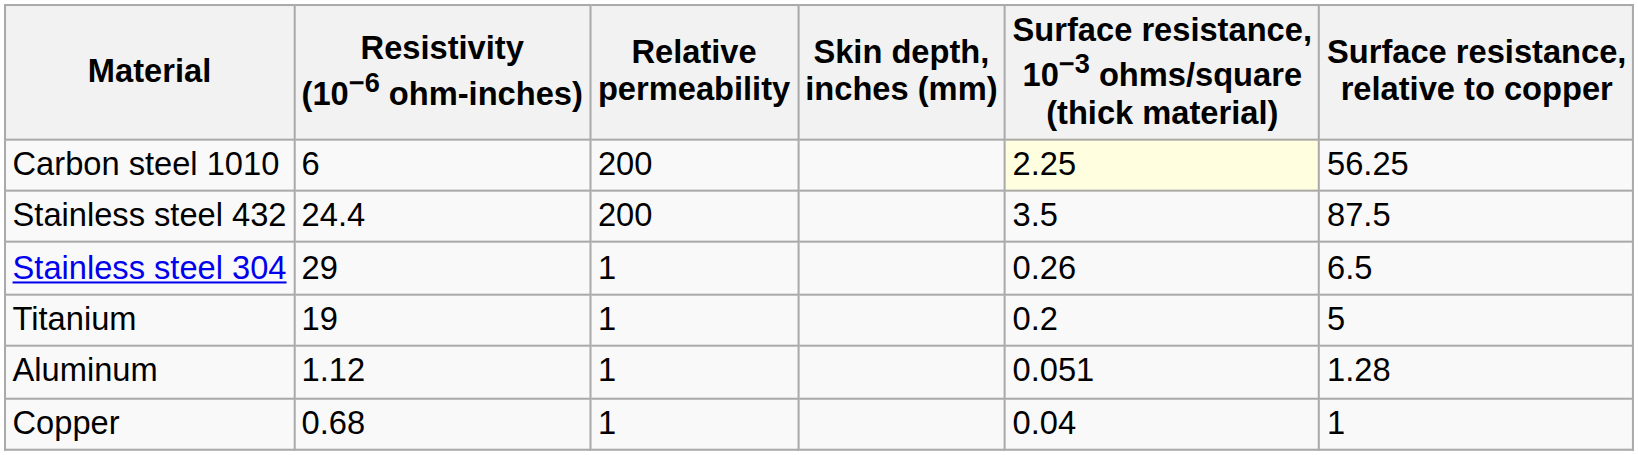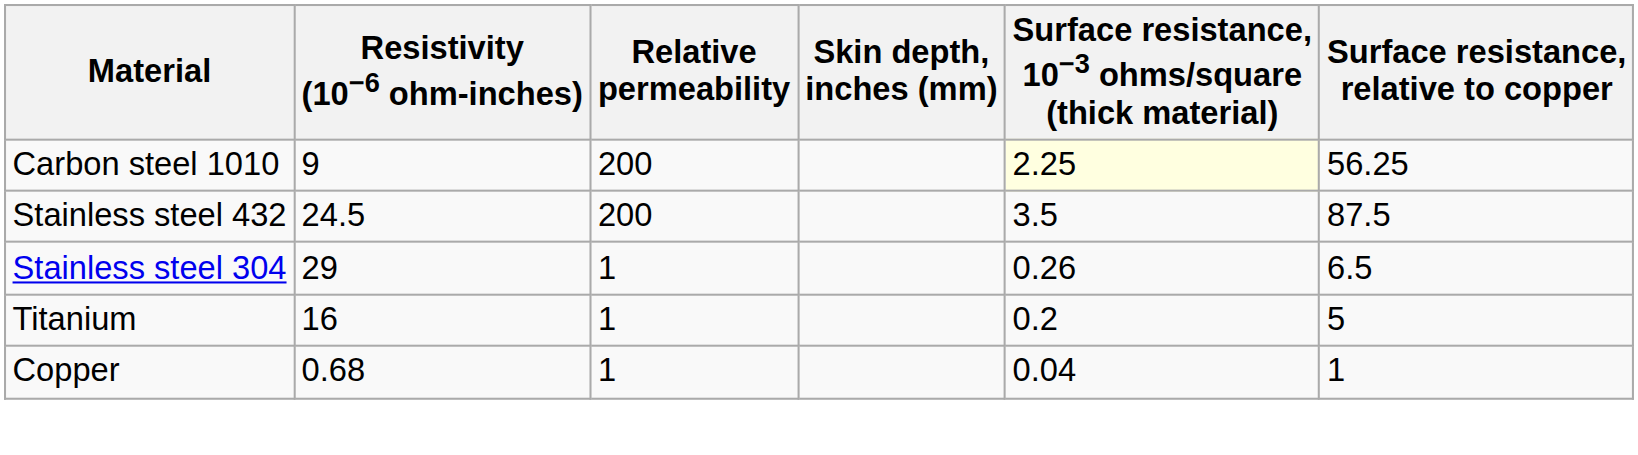 <table class="wikitable sortable">
 <tr>
 <th>Material</th>
 <th>Resistivity<br>(10<sup>−6</sup> ohm-inches)</th>
 <th>Relative<br>permeability</th>
 <th>Skin depth,<br>inches (mm)</th>
 <th>Surface resistance,<br>10<sup>−3</sup> ohms/square<br>(thick material)</th>
 <th>Surface resistance,<br>relative to copper</th>
 </tr>
 <tr>
 <td>Carbon steel 1010</td>
-<td>6</td>
+<td>9</td>
 <td>200</td>
 <td></td>
 <td style="background: lightyellow;">2.25</td>
 <td>56.25</td>
 </tr>
 <tr>
 <td>Stainless steel 432</td>
-<td>24.4</td>
+<td>24.5</td>
 <td>200</td>
 <td></td>
 <td>3.5</td>
 <td>87.5</td>
 </tr>
 <tr>
 <td><a href='#'>Stainless steel 304</a></td>
 <td>29</td>
 <td>1</td>
 <td></td>
 <td>0.26</td>
 <td>6.5</td>
 </tr>
 <tr>
 <td>Titanium</td>
-<td>19</td>
+<td>16</td>
 <td>1</td>
 <td></td>
 <td>0.2</td>
 <td>5</td>
-</tr>
-<tr>
-<td>Aluminum</td>
-<td>1.12</td>
-<td>1</td>
-<td></td>
-<td>0.051</td>
-<td>1.28</td>
 </tr>
 <tr>
 <td>Copper</td>
 <td>0.68</td>
 <td>1</td>
 <td></td>
 <td>0.04</td>
 <td>1</td>
 </tr>
 </table>
